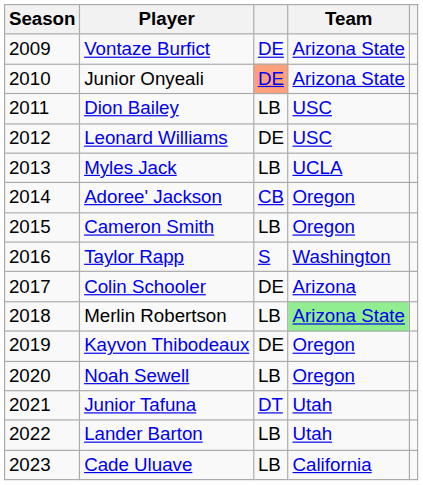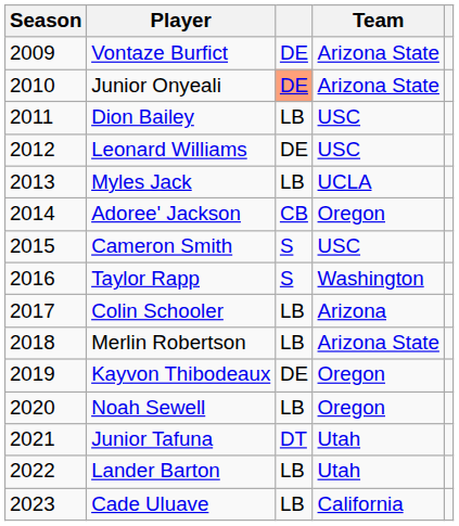 <table class="wikitable sortable">
 <tr>
 <th>Season</th>
 <th>Player</th>
 <th></th>
 <th>Team</th>
 <th></th>
 </tr>
 <tr>
 <td>2009</td>
 <td><a href='#'>Vontaze Burfict</a></td>
 <td><a href='#'>DE</a></td>
 <td><a href='#'>Arizona State</a></td>
 <td></td>
 </tr>
 <tr>
 <td>2010</td>
 <td>Junior Onyeali</td>
 <td style="background: lightsalmon;"><a href='#'>DE</a></td>
 <td><a href='#'>Arizona State</a></td>
 <td></td>
 </tr>
 <tr>
 <td>2011</td>
 <td><a href='#'>Dion Bailey</a></td>
 <td>LB</td>
 <td><a href='#'>USC</a></td>
 <td></td>
 </tr>
 <tr>
 <td>2012</td>
 <td><a href='#'>Leonard Williams</a></td>
 <td>DE</td>
 <td><a href='#'>USC</a></td>
 <td></td>
 </tr>
 <tr>
 <td>2013</td>
 <td><a href='#'>Myles Jack</a></td>
 <td>LB</td>
 <td><a href='#'>UCLA</a></td>
 <td></td>
 </tr>
 <tr>
 <td>2014</td>
 <td><a href='#'>Adoree' Jackson</a></td>
 <td><a href='#'>CB</a></td>
 <td><a href='#'>Oregon</a></td>
 <td></td>
 </tr>
 <tr>
 <td>2015</td>
 <td><a href='#'>Cameron Smith</a></td>
-<td>LB</td>
-<td><a href='#'>Oregon</a></td>
+<td><a href='#'>S</a></td>
+<td><a href='#'>USC</a></td>
 <td></td>
 </tr>
 <tr>
 <td>2016</td>
 <td><a href='#'>Taylor Rapp</a></td>
 <td><a href='#'>S</a></td>
 <td><a href='#'>Washington</a></td>
 <td></td>
 </tr>
 <tr>
 <td>2017</td>
 <td><a href='#'>Colin Schooler</a></td>
-<td>DE</td>
+<td>LB</td>
 <td><a href='#'>Arizona</a></td>
 <td></td>
 </tr>
 <tr>
 <td>2018</td>
 <td>Merlin Robertson</td>
 <td>LB</td>
-<td style="background: lightgreen;"><a href='#'>Arizona State</a></td>
+<td><a href='#'>Arizona State</a></td>
 <td></td>
 </tr>
 <tr>
 <td>2019</td>
 <td><a href='#'>Kayvon Thibodeaux</a></td>
 <td>DE</td>
 <td><a href='#'>Oregon</a></td>
 <td></td>
 </tr>
 <tr>
 <td>2020</td>
 <td><a href='#'>Noah Sewell</a></td>
 <td>LB</td>
 <td><a href='#'>Oregon</a></td>
 <td></td>
 </tr>
 <tr>
 <td>2021</td>
 <td><a href='#'>Junior Tafuna</a></td>
 <td><a href='#'>DT</a></td>
 <td><a href='#'>Utah</a></td>
 <td></td>
 </tr>
 <tr>
 <td>2022</td>
 <td><a href='#'>Lander Barton</a></td>
 <td>LB</td>
 <td><a href='#'>Utah</a></td>
 <td></td>
 </tr>
 <tr>
 <td>2023</td>
 <td><a href='#'>Cade Uluave</a></td>
 <td>LB</td>
 <td><a href='#'>California</a></td>
 <td></td>
 </tr>
 </table>
